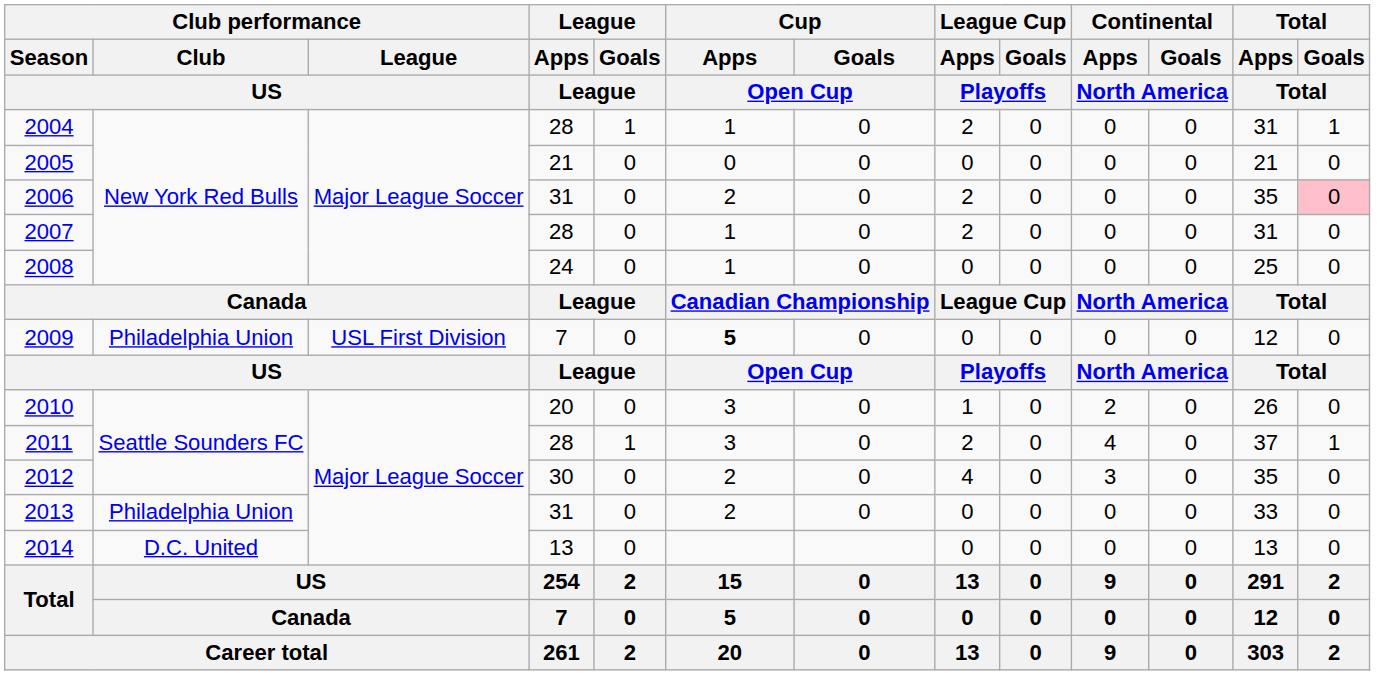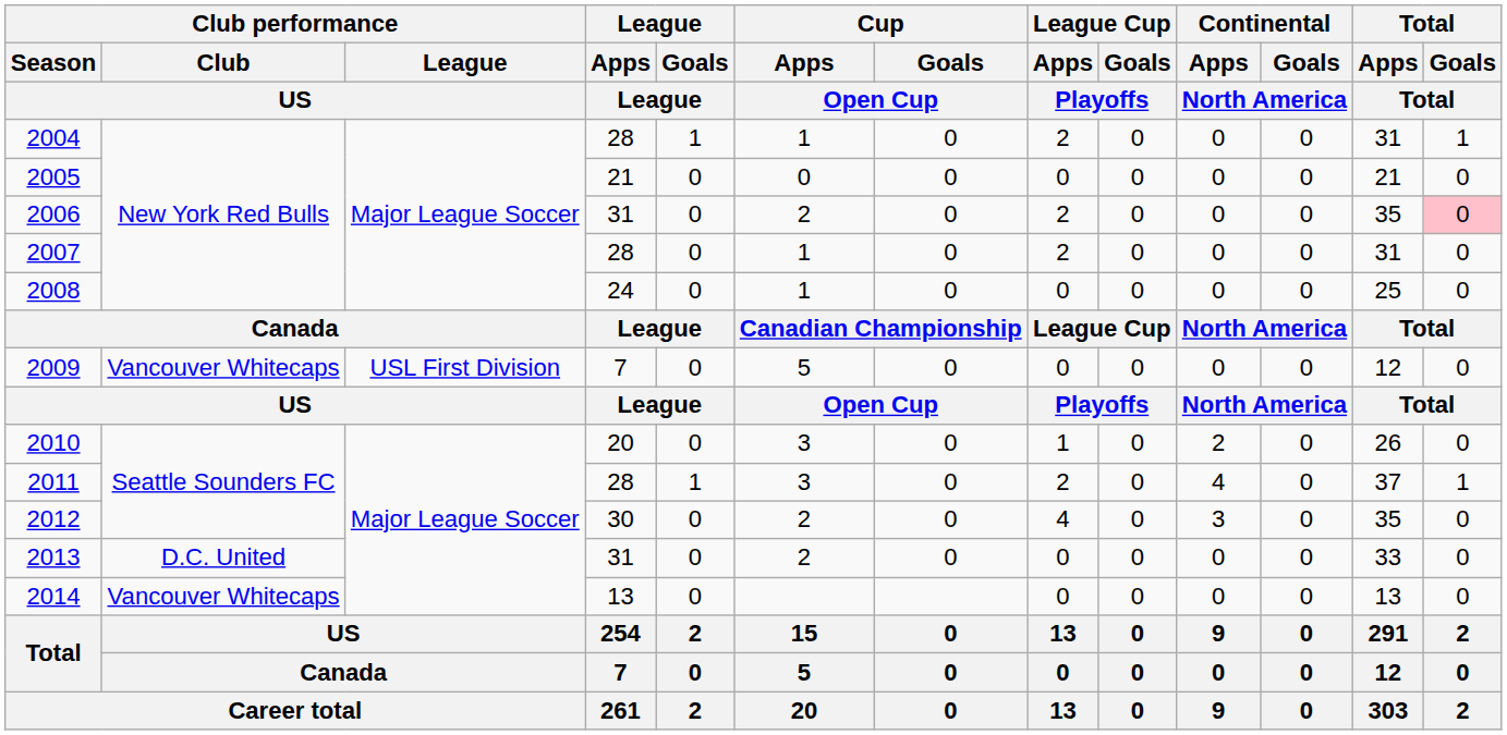 <table class="wikitable" style="text-align:center">
 <tr>
 <th colspan=3>Club performance</th>
 <th colspan=2>League</th>
 <th colspan=2>Cup</th>
 <th colspan=2>League Cup</th>
 <th colspan=2>Continental</th>
 <th colspan=2>Total</th>
 </tr>
 <tr>
 <th>Season</th>
 <th>Club</th>
 <th>League</th>
 <th>Apps</th>
 <th>Goals</th>
 <th>Apps</th>
 <th>Goals</th>
 <th>Apps</th>
 <th>Goals</th>
 <th>Apps</th>
 <th>Goals</th>
 <th>Apps</th>
 <th>Goals</th>
 </tr>
 <tr>
 <th colspan=3>US</th>
 <th colspan=2>League</th>
 <th colspan=2><a href='#'>Open Cup</a></th>
 <th colspan=2><a href='#'>Playoffs</a></th>
 <th colspan=2><a href='#'>North America</a></th>
 <th colspan=2>Total</th>
 </tr>
 <tr>
 <td><a href='#'>2004</a></td>
 <td rowspan="5"><a href='#'>New York Red Bulls</a></td>
 <td rowspan="5"><a href='#'>Major League Soccer</a></td>
 <td>28</td>
 <td>1</td>
 <td>1</td>
 <td>0</td>
 <td>2</td>
 <td>0</td>
 <td>0</td>
 <td>0</td>
 <td>31</td>
 <td>1</td>
 </tr>
 <tr>
 <td><a href='#'>2005</a></td>
 <td>21</td>
 <td>0</td>
 <td>0</td>
 <td>0</td>
 <td>0</td>
 <td>0</td>
 <td>0</td>
 <td>0</td>
 <td>21</td>
 <td>0</td>
 </tr>
 <tr>
 <td><a href='#'>2006</a></td>
 <td>31</td>
 <td>0</td>
 <td>2</td>
 <td>0</td>
 <td>2</td>
 <td>0</td>
 <td>0</td>
 <td>0</td>
 <td>35</td>
 <td style="background: pink;">0</td>
 </tr>
 <tr>
 <td><a href='#'>2007</a></td>
 <td>28</td>
 <td>0</td>
 <td>1</td>
 <td>0</td>
 <td>2</td>
 <td>0</td>
 <td>0</td>
 <td>0</td>
 <td>31</td>
 <td>0</td>
 </tr>
 <tr>
 <td><a href='#'>2008</a></td>
 <td>24</td>
 <td>0</td>
 <td>1</td>
 <td>0</td>
 <td>0</td>
 <td>0</td>
 <td>0</td>
 <td>0</td>
 <td>25</td>
 <td>0</td>
 </tr>
 <tr>
 <th colspan=3>Canada</th>
 <th colspan=2>League</th>
 <th colspan=2><a href='#'>Canadian Championship</a></th>
 <th colspan=2>League Cup</th>
 <th colspan=2><a href='#'>North America</a></th>
 <th colspan=2>Total</th>
 </tr>
 <tr>
 <td><a href='#'>2009</a></td>
-<td rowspan="1"><a href='#'>Philadelphia Union</a></td>
+<td><a href='#'>Vancouver Whitecaps</a></td>
 <td><a href='#'>USL First Division</a></td>
 <td>7</td>
 <td>0</td>
-<td><strong>5</strong></td>
+<td>5</td>
 <td>0</td>
 <td>0</td>
 <td>0</td>
 <td>0</td>
 <td>0</td>
 <td>12</td>
 <td>0</td>
 </tr>
 <tr>
 <th colspan=3>US</th>
 <th colspan=2>League</th>
 <th colspan=2><a href='#'>Open Cup</a></th>
 <th colspan=2><a href='#'>Playoffs</a></th>
 <th colspan=2><a href='#'>North America</a></th>
 <th colspan=2>Total</th>
 </tr>
 <tr>
 <td><a href='#'>2010</a></td>
 <td rowspan="3"><a href='#'>Seattle Sounders FC</a></td>
 <td rowspan="5"><a href='#'>Major League Soccer</a></td>
 <td>20</td>
 <td>0</td>
 <td>3</td>
 <td>0</td>
 <td>1</td>
 <td>0</td>
 <td>2</td>
 <td>0</td>
 <td>26</td>
 <td>0</td>
 </tr>
 <tr>
 <td><a href='#'>2011</a></td>
 <td>28</td>
 <td>1</td>
 <td>3</td>
 <td>0</td>
 <td>2</td>
 <td>0</td>
 <td>4</td>
 <td>0</td>
 <td>37</td>
 <td>1</td>
 </tr>
 <tr>
 <td><a href='#'>2012</a></td>
 <td>30</td>
 <td>0</td>
 <td>2</td>
 <td>0</td>
 <td>4</td>
 <td>0</td>
 <td>3</td>
 <td>0</td>
 <td>35</td>
 <td>0</td>
 </tr>
 <tr>
 <td><a href='#'>2013</a></td>
-<td rowspan="1"><a href='#'>Philadelphia Union</a></td>
+<td rowspan="1"><a href='#'>D.C. United</a></td>
 <td>31</td>
 <td>0</td>
 <td>2</td>
 <td>0</td>
 <td>0</td>
 <td>0</td>
 <td>0</td>
 <td>0</td>
 <td>33</td>
 <td>0</td>
 </tr>
 <tr>
 <td><a href='#'>2014</a></td>
-<td rowspan="1"><a href='#'>D.C. United</a></td>
+<td><a href='#'>Vancouver Whitecaps</a></td>
 <td>13</td>
 <td>0</td>
 <td></td>
 <td></td>
 <td>0</td>
 <td>0</td>
 <td>0</td>
 <td>0</td>
 <td>13</td>
 <td>0</td>
 </tr>
 <tr>
 <th rowspan=2>Total</th>
 <th colspan=2>US</th>
 <th>254</th>
 <th>2</th>
 <th>15</th>
 <th>0</th>
 <th>13</th>
 <th>0</th>
 <th>9</th>
 <th>0</th>
 <th>291</th>
 <th>2</th>
 </tr>
 <tr>
 <th colspan=2>Canada</th>
 <th>7</th>
 <th>0</th>
 <th>5</th>
 <th>0</th>
 <th>0</th>
 <th>0</th>
 <th>0</th>
 <th>0</th>
 <th>12</th>
 <th>0</th>
 </tr>
 <tr>
 <th colspan=3>Career total</th>
 <th>261</th>
 <th>2</th>
 <th>20</th>
 <th>0</th>
 <th>13</th>
 <th>0</th>
 <th>9</th>
 <th>0</th>
 <th>303</th>
 <th>2</th>
 </tr>
 </table>
